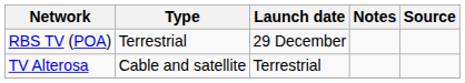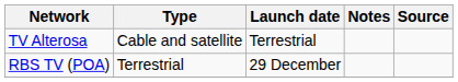 <table class="wikitable sortable">
 <tr>
 <th>Network</th>
 <th>Type</th>
 <th>Launch date</th>
 <th>Notes</th>
 <th>Source</th>
 </tr>
 <tr>
+<td><a href='#'>TV Alterosa</a></td>
+<td>Cable and satellite</td>
+<td>Terrestrial</td>
+<td></td>
+<td></td>
+</tr>
+<tr>
 <td><a href='#'>RBS TV</a> (<a href='#'>POA</a>)</td>
 <td>Terrestrial</td>
 <td>29 December</td>
 <td></td>
 <td></td>
 </tr>
 <tr>
-<td><a href='#'>TV Alterosa</a></td>
-<td>Cable and satellite</td>
-<td>Terrestrial</td>
-<td></td>
-<td></td>
-</tr>
-<tr>
 </tr>
 </table>
